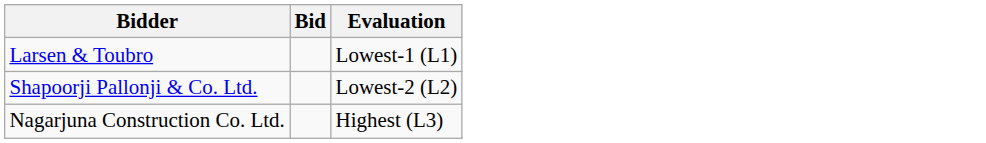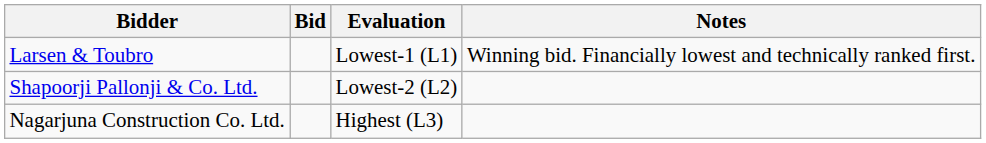 <table class="wikitable">
 <tr>
 <th>Bidder</th>
 <th>Bid</th>
 <th>Evaluation</th>
+<th>Notes</th>
 </tr>
 <tr>
 <td><a href='#'>Larsen & Toubro</a></td>
 <td></td>
 <td>Lowest-1 (L1)</td>
+<td>Winning bid. Financially lowest and technically ranked first.</td>
 </tr>
 <tr>
 <td><a href='#'>Shapoorji Pallonji & Co. Ltd.</a></td>
 <td></td>
 <td>Lowest-2 (L2)</td>
+<td></td>
 </tr>
 <tr>
 <td>Nagarjuna Construction Co. Ltd.</td>
 <td></td>
 <td>Highest (L3)</td>
+<td></td>
 </tr>
 </table>
